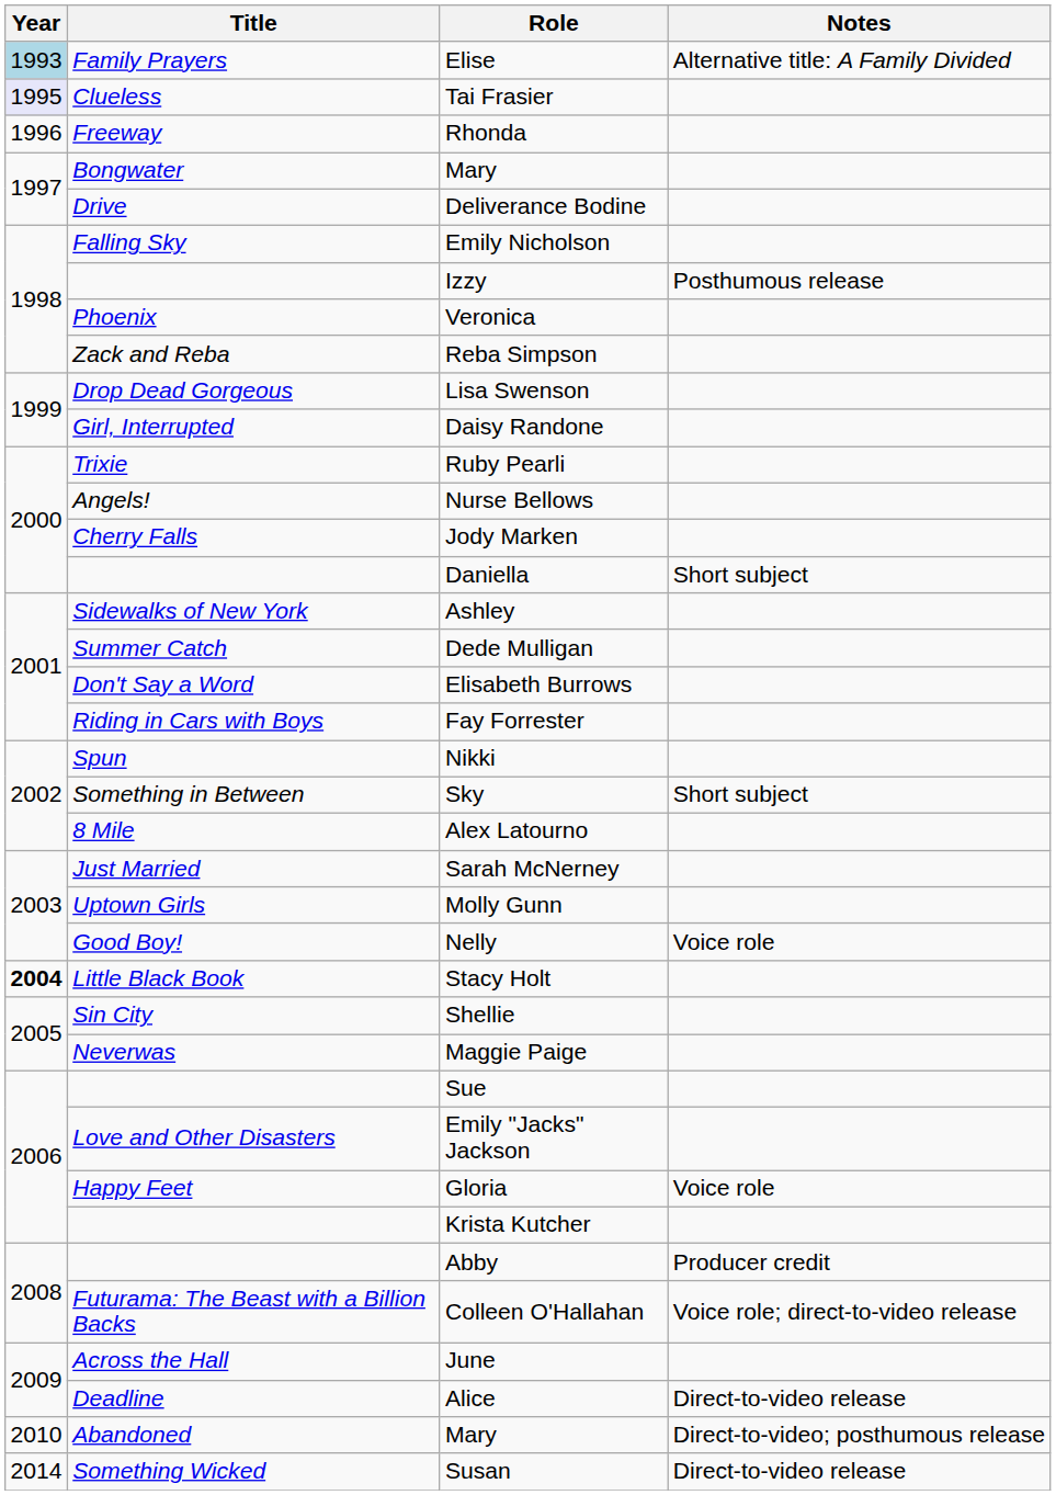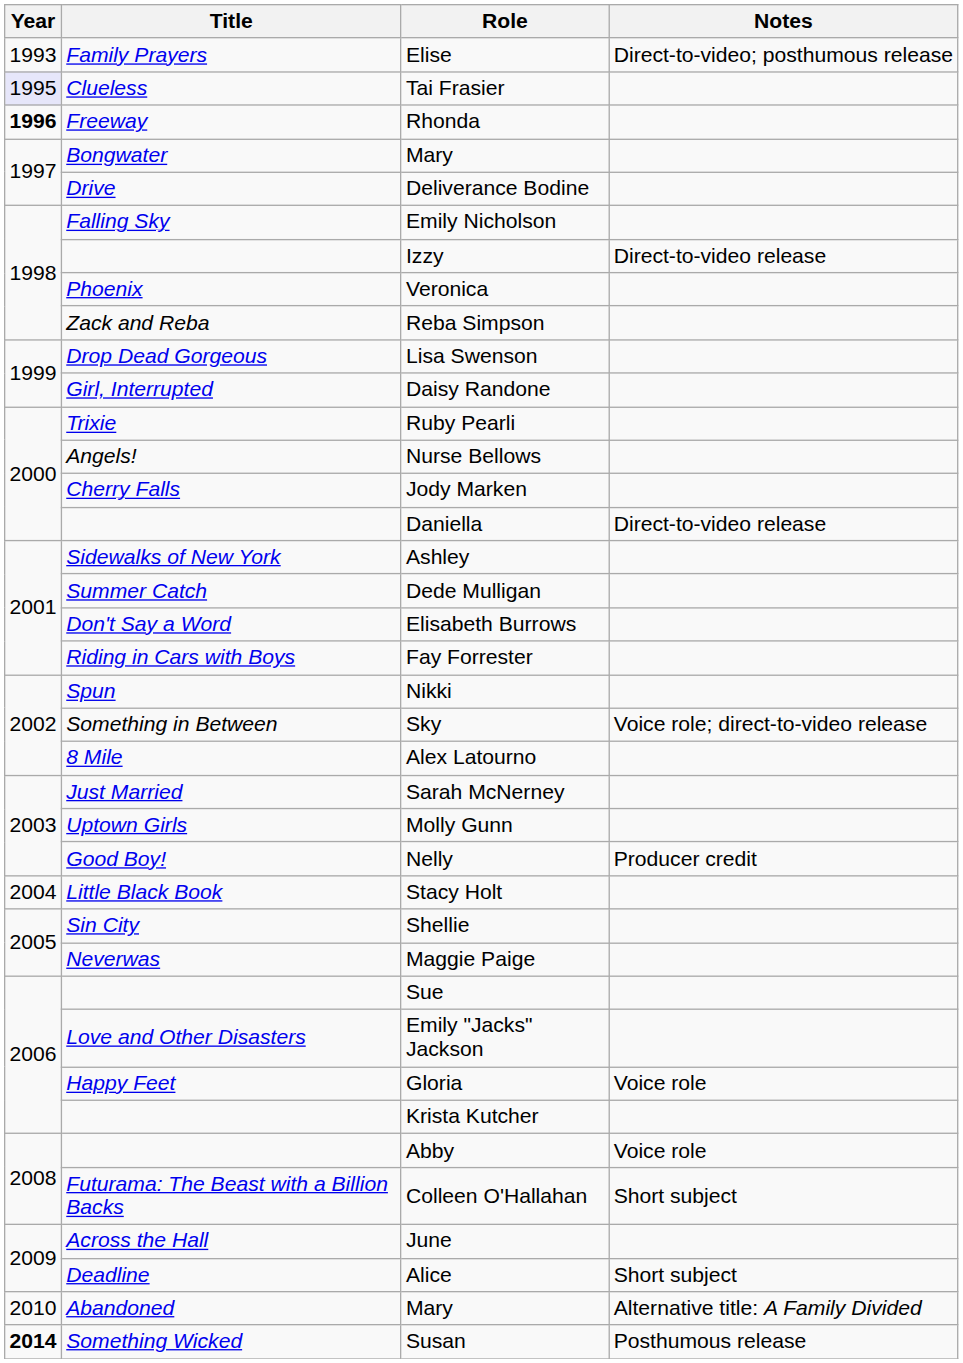 <table class="wikitable sortable">
 <tr>
 <th>Year</th>
 <th style="width:250px;">Title</th>
 <th style="width:150px;">Role</th>
 <th class = "unsortable">Notes</th>
 </tr>
 <tr>
-<td style="background: lightblue;">1993</td>
+<td>1993</td>
 <td><em><a href='#'>Family Prayers</a></em></td>
 <td>Elise</td>
-<td>Alternative title: <em>A Family Divided</em></td>
+<td>Direct-to-video; posthumous release</td>
 </tr>
 <tr>
 <td style="background: lavender;">1995</td>
 <td><em><a href='#'>Clueless</a></em></td>
 <td>Tai Frasier</td>
 <td></td>
 </tr>
 <tr>
-<td>1996</td>
+<td><strong>1996</strong></td>
 <td><em><a href='#'>Freeway</a></em></td>
 <td>Rhonda</td>
 <td></td>
 </tr>
 <tr>
 <td rowspan=2>1997</td>
 <td><em><a href='#'>Bongwater</a></em></td>
 <td>Mary</td>
 <td></td>
 </tr>
 <tr>
 <td><em><a href='#'>Drive</a></em></td>
 <td>Deliverance Bodine</td>
 <td></td>
 </tr>
 <tr>
 <td rowspan=4>1998</td>
 <td><em><a href='#'>Falling Sky</a></em></td>
 <td>Emily Nicholson</td>
 <td></td>
 </tr>
 <tr>
 <td><em></em></td>
 <td>Izzy</td>
-<td>Posthumous release</td>
+<td>Direct-to-video release</td>
 </tr>
 <tr>
 <td><em><a href='#'>Phoenix</a></em></td>
 <td>Veronica</td>
 <td></td>
 </tr>
 <tr>
 <td><em>Zack and Reba</em></td>
 <td>Reba Simpson</td>
 <td></td>
 </tr>
 <tr>
 <td rowspan=2>1999</td>
 <td><em><a href='#'>Drop Dead Gorgeous</a></em></td>
 <td>Lisa Swenson</td>
 <td></td>
 </tr>
 <tr>
 <td><em><a href='#'>Girl, Interrupted</a></em></td>
 <td>Daisy Randone</td>
 <td></td>
 </tr>
 <tr>
 <td rowspan=4>2000</td>
 <td><em><a href='#'>Trixie</a></em></td>
 <td>Ruby Pearli</td>
 <td></td>
 </tr>
 <tr>
 <td><em>Angels!</em></td>
 <td>Nurse Bellows</td>
 <td></td>
 </tr>
 <tr>
 <td><em><a href='#'>Cherry Falls</a></em></td>
 <td>Jody Marken</td>
 <td></td>
 </tr>
 <tr>
 <td><em></em></td>
 <td>Daniella</td>
-<td>Short subject</td>
+<td>Direct-to-video release</td>
 </tr>
 <tr>
 <td rowspan=4>2001</td>
 <td><em><a href='#'>Sidewalks of New York</a></em></td>
 <td>Ashley</td>
 <td></td>
 </tr>
 <tr>
 <td><em><a href='#'>Summer Catch</a></em></td>
 <td>Dede Mulligan</td>
 <td></td>
 </tr>
 <tr>
 <td><em><a href='#'>Don't Say a Word</a></em></td>
 <td>Elisabeth Burrows</td>
 <td></td>
 </tr>
 <tr>
 <td><em><a href='#'>Riding in Cars with Boys</a></em></td>
 <td>Fay Forrester</td>
 <td></td>
 </tr>
 <tr>
 <td rowspan=3>2002</td>
 <td><em><a href='#'>Spun</a></em></td>
 <td>Nikki</td>
 <td></td>
 </tr>
 <tr>
 <td><em>Something in Between</em></td>
 <td>Sky</td>
-<td>Short subject</td>
+<td>Voice role; direct-to-video release</td>
 </tr>
 <tr>
 <td><em><a href='#'>8 Mile</a></em></td>
 <td>Alex Latourno</td>
 <td></td>
 </tr>
 <tr>
 <td rowspan=3>2003</td>
 <td><em><a href='#'>Just Married</a></em></td>
 <td>Sarah McNerney</td>
 <td></td>
 </tr>
 <tr>
 <td><em><a href='#'>Uptown Girls</a></em></td>
 <td>Molly Gunn</td>
 <td></td>
 </tr>
 <tr>
 <td><em><a href='#'>Good Boy!</a></em></td>
 <td>Nelly</td>
-<td>Voice role</td>
+<td>Producer credit</td>
 </tr>
 <tr>
-<td><strong>2004</strong></td>
+<td>2004</td>
 <td><em><a href='#'>Little Black Book</a></em></td>
 <td>Stacy Holt</td>
 <td></td>
 </tr>
 <tr>
 <td rowspan=2>2005</td>
 <td><em><a href='#'>Sin City</a></em></td>
 <td>Shellie</td>
 <td></td>
 </tr>
 <tr>
 <td><em><a href='#'>Neverwas</a></em></td>
 <td>Maggie Paige</td>
 <td></td>
 </tr>
 <tr>
 <td rowspan=4>2006</td>
 <td><em></em></td>
 <td>Sue</td>
 <td></td>
 </tr>
 <tr>
 <td><em><a href='#'>Love and Other Disasters</a></em></td>
 <td>Emily "Jacks" Jackson</td>
 <td></td>
 </tr>
 <tr>
 <td><em><a href='#'>Happy Feet</a></em></td>
 <td>Gloria</td>
 <td>Voice role</td>
 </tr>
 <tr>
 <td><em></em></td>
 <td>Krista Kutcher</td>
 <td></td>
 </tr>
 <tr>
 <td rowspan=2>2008</td>
 <td><em></em></td>
 <td>Abby</td>
-<td>Producer credit</td>
+<td>Voice role</td>
 </tr>
 <tr>
 <td><em><a href='#'>Futurama: The Beast with a Billion Backs</a></em></td>
 <td>Colleen O'Hallahan</td>
-<td>Voice role; direct-to-video release</td>
+<td>Short subject</td>
 </tr>
 <tr>
 <td rowspan=2>2009</td>
 <td><em><a href='#'>Across the Hall</a></em></td>
 <td>June</td>
 <td></td>
 </tr>
 <tr>
 <td><em><a href='#'>Deadline</a></em></td>
 <td>Alice</td>
-<td>Direct-to-video release</td>
+<td>Short subject</td>
 </tr>
 <tr>
 <td>2010</td>
 <td><em><a href='#'>Abandoned</a></em></td>
 <td>Mary</td>
-<td>Direct-to-video; posthumous release</td>
+<td>Alternative title: <em>A Family Divided</em></td>
 </tr>
 <tr>
-<td>2014</td>
+<td><strong>2014</strong></td>
 <td><em><a href='#'>Something Wicked</a></em></td>
 <td>Susan</td>
-<td>Direct-to-video release</td>
+<td>Posthumous release</td>
 </tr>
 </table>
